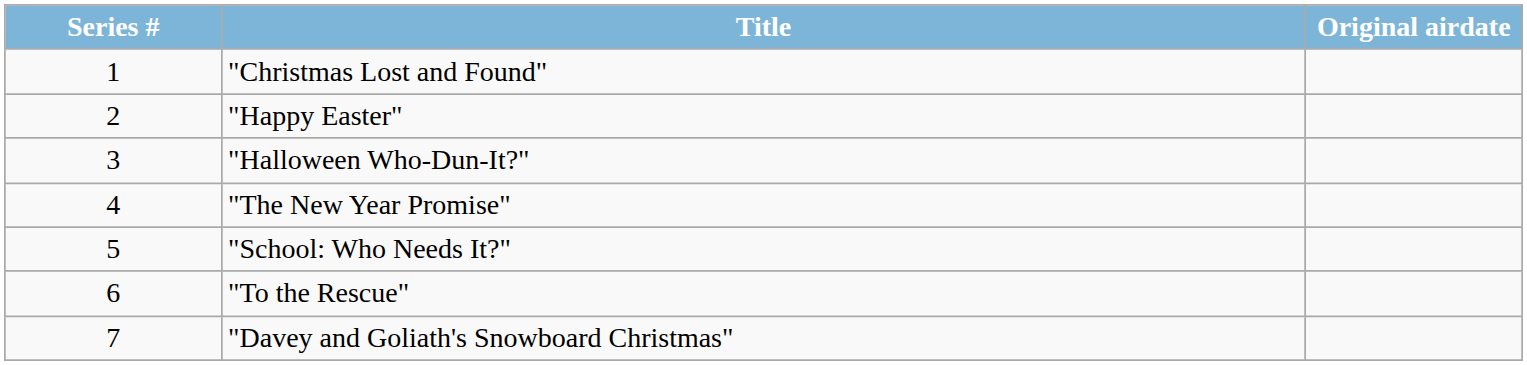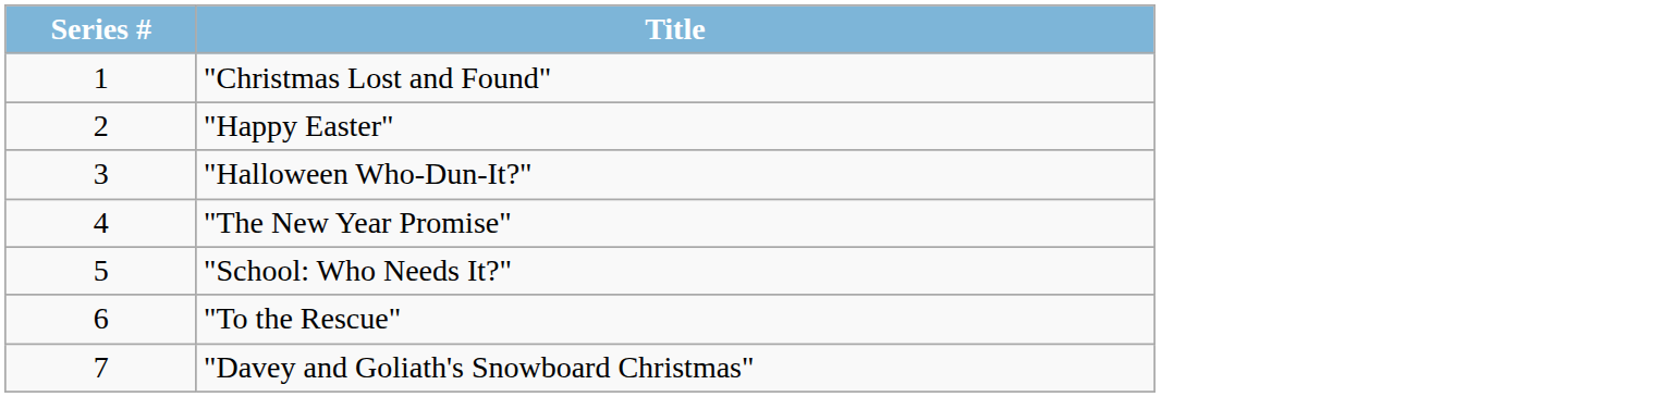 <table class="wikitable plainrowheaders" style="text-align:center">
 <tr>
 <th scope="col"  style="width:10%; background:#7DB5D8; color:#fff; text-align:center;">Series #</th>
 <th scope="col"  style="width:50%; background:#7DB5D8; color:#fff; text-align:center;">Title</th>
-<th scope="col"  style="width:10%; background:#7DB5D8; color:#fff; text-align:center;">Original airdate</th>
 </tr>
 <tr>
 <td scope="row">1</td>
 <td style="text-align:left">"Christmas Lost and Found"</td>
-<td></td>
 </tr>
 <tr Davey decides to hold a Christmas pageant, and eventually lets a boy from a Christmas tree lot have his part in the play.>
 <td scope="row">2</td>
 <td style="text-align:left">"Happy Easter"</td>
-<td></td>
 </tr>
 <tr Davey is heartbroken when he finds out about the death of his grandmother, whom he'd only visited earlier in the week.>
 <td scope="row">3</td>
 <td style="text-align:left">"Halloween Who-Dun-It?"</td>
-<td></td>
 </tr>
 <tr Davey, Sally, and their friends go about vandalizing property on Halloween, wearing their costumes.  Davey goes too far when he accidentally damages Mr. Green's beehives.>
 <td scope="row">4</td>
 <td style="text-align:left">"The New Year Promise"</td>
-<td></td>
 </tr>
 <tr Davey resolves to never yell at Sally again, figuring the only way to keep that promise is not to talk at all.  Sally runs away as a result. Can Davey and Goliath find her before joining their parents and Mr. Opp at the church to ring in the New Year?>
 <td scope="row">5</td>
 <td style="text-align:left">"School: Who Needs It?"</td>
-<td></td>
 </tr>
 <tr Davey and his schoolmates complain about going back to school, until their float for a safety parade is ruined by Mr. Healey's carelessness.>
 <td scope="row">6</td>
 <td style="text-align:left">"To the Rescue"</td>
-<td></td>
 </tr>
 <tr At the church camp, Davey, Goliath, Ms Lindsay, Pastor Jack, Priscilla, Rosa, Betsy, Nicky Smith, and George Soaring Eagle set out to rescue a father and daughter when their plane crashes.>
 <td scope="row">7</td>
 <td style="text-align:left">"Davey and Goliath's Snowboard Christmas"</td>
-<td></td>
 </tr>
 </table>
